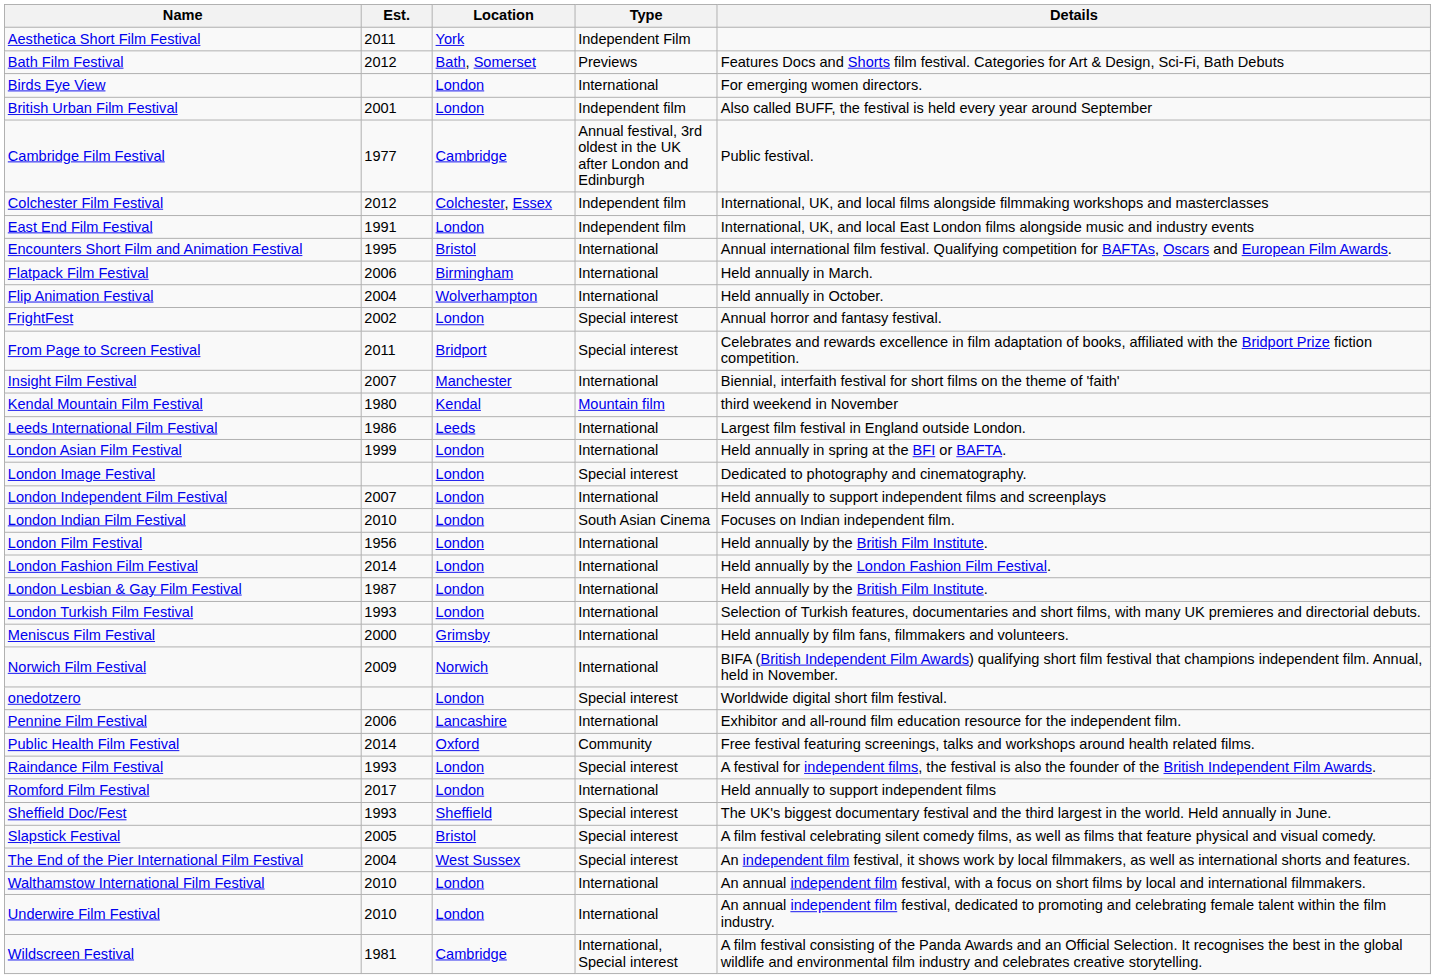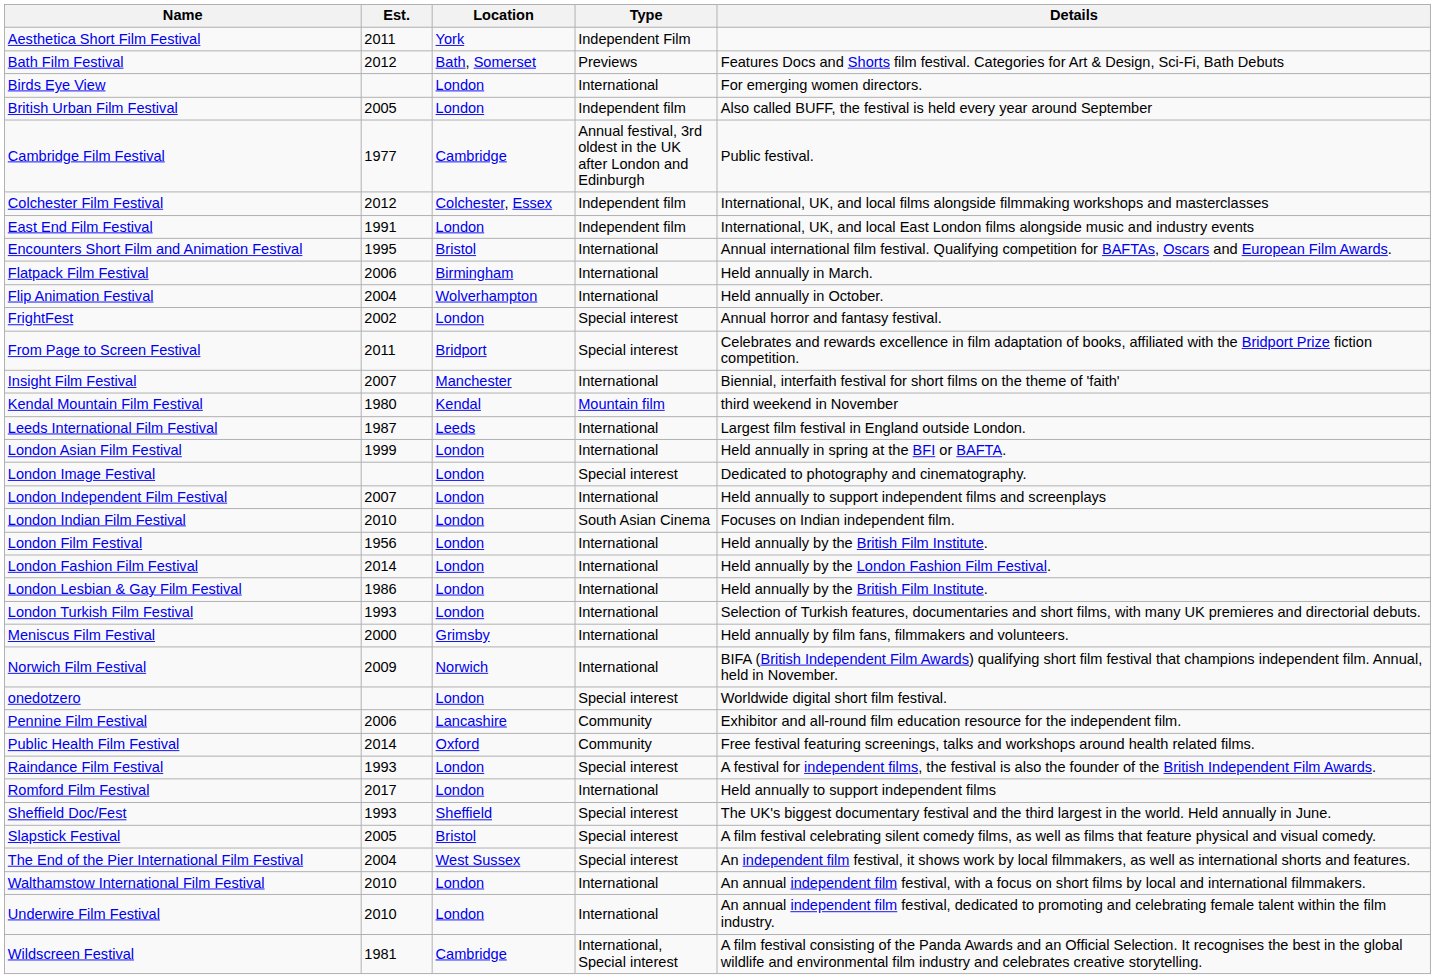 <table class="wikitable">
 <tr>
 <th width="25%">Name</th>
 <th width="5%">Est.</th>
 <th width="10%">Location</th>
 <th width="10%">Type</th>
 <th>Details</th>
 </tr>
 <tr>
 <td><a href='#'>Aesthetica Short Film Festival</a></td>
 <td>2011</td>
 <td><a href='#'>York</a></td>
 <td>Independent Film</td>
 <td Annual festival screening films 25 minutes and under – all genres represented. Competition, special events, master classes.></td>
 </tr>
 <tr>
 <td><a href='#'>Bath Film Festival</a></td>
 <td>2012</td>
 <td><a href='#'>Bath</a>, <a href='#'>Somerset</a></td>
 <td>Previews</td>
 <td>Features Docs and <a href='#'>Shorts</a> film festival. Categories for Art & Design, Sci-Fi, Bath Debuts</td>
 </tr>
 <tr>
 <td><a href='#'>Birds Eye View</a></td>
 <td></td>
 <td><a href='#'>London</a></td>
 <td>International</td>
 <td>For emerging women directors.</td>
 </tr>
 <tr>
 <td><a href='#'>British Urban Film Festival</a></td>
-<td>2001</td>
+<td>2005</td>
 <td><a href='#'>London</a></td>
 <td>Independent film</td>
 <td>Also called BUFF, the festival is held every year around September</td>
 </tr>
 <tr>
 <td><a href='#'>Cambridge Film Festival</a></td>
 <td>1977</td>
 <td><a href='#'>Cambridge</a></td>
 <td>Annual festival, 3rd oldest in the UK after London and Edinburgh</td>
 <td>Public festival.</td>
 </tr>
 <tr>
 <td><a href='#'>Colchester Film Festival</a></td>
 <td>2012</td>
 <td><a href='#'>Colchester</a>, <a href='#'>Essex</a></td>
 <td>Independent film</td>
 <td>International, UK, and local films alongside filmmaking workshops and masterclasses</td>
 </tr>
 <tr>
 <td><a href='#'>East End Film Festival</a></td>
 <td>1991</td>
 <td><a href='#'>London</a></td>
 <td>Independent film</td>
 <td>International, UK, and local East London films alongside music and industry events</td>
 </tr>
 <tr>
 <td><a href='#'>Encounters Short Film and Animation Festival</a></td>
 <td>1995</td>
 <td><a href='#'>Bristol</a></td>
 <td>International</td>
 <td>Annual international film festival. Qualifying competition for <a href='#'>BAFTAs</a>, <a href='#'>Oscars</a> and <a href='#'>European Film Awards</a>.</td>
 </tr>
 <tr>
 <td><a href='#'>Flatpack Film Festival</a></td>
 <td>2006</td>
 <td><a href='#'>Birmingham</a></td>
 <td>International</td>
 <td>Held annually in March.</td>
 </tr>
 <tr>
 <td><a href='#'>Flip Animation Festival</a></td>
 <td>2004</td>
 <td><a href='#'>Wolverhampton</a></td>
 <td>International</td>
 <td>Held annually in October.</td>
 </tr>
 <tr>
 <td><a href='#'>FrightFest</a></td>
 <td>2002</td>
 <td><a href='#'>London</a></td>
 <td>Special interest</td>
 <td>Annual horror and fantasy festival.</td>
 </tr>
 <tr>
 <td><a href='#'>From Page to Screen Festival</a></td>
 <td>2011</td>
 <td><a href='#'>Bridport</a></td>
 <td>Special interest</td>
 <td>Celebrates and rewards excellence in film adaptation of books, affiliated with the <a href='#'>Bridport Prize</a> fiction competition.</td>
 </tr>
 <tr>
 <td><a href='#'>Insight Film Festival</a></td>
 <td>2007</td>
 <td><a href='#'>Manchester</a></td>
 <td>International</td>
 <td>Biennial, interfaith festival for short films on the theme of 'faith'</td>
 </tr>
 <tr>
 <td><a href='#'>Kendal Mountain Film Festival</a></td>
 <td>1980</td>
 <td><a href='#'>Kendal</a></td>
 <td><a href='#'>Mountain film</a></td>
 <td>third weekend in November</td>
 </tr>
 <tr>
 <td><a href='#'>Leeds International Film Festival</a></td>
-<td>1986</td>
+<td>1987</td>
 <td><a href='#'>Leeds</a></td>
 <td>International</td>
 <td>Largest film festival in England outside London.</td>
 </tr>
 <tr>
 <td><a href='#'>London Asian Film Festival</a></td>
 <td>1999</td>
 <td><a href='#'>London</a></td>
 <td>International</td>
 <td>Held annually in spring at the <a href='#'>BFI</a> or <a href='#'>BAFTA</a>.</td>
 </tr>
 <tr>
 <td><a href='#'>London Image Festival</a></td>
 <td></td>
 <td><a href='#'>London</a></td>
 <td>Special interest</td>
 <td>Dedicated to photography and cinematography.</td>
 </tr>
 <tr>
 <td><a href='#'>London Independent Film Festival</a></td>
 <td>2007</td>
 <td><a href='#'>London</a></td>
 <td>International</td>
 <td>Held annually to support independent films and screenplays</td>
 </tr>
 <tr>
 <td><a href='#'>London Indian Film Festival</a></td>
 <td>2010</td>
 <td><a href='#'>London</a></td>
 <td>South Asian Cinema</td>
 <td>Focuses on Indian independent film.</td>
 </tr>
 <tr>
 <td><a href='#'>London Film Festival</a></td>
 <td>1956</td>
 <td><a href='#'>London</a></td>
 <td>International</td>
 <td>Held annually by the <a href='#'>British Film Institute</a>.</td>
 </tr>
 <tr>
 <td><a href='#'>London Fashion Film Festival</a></td>
 <td>2014</td>
 <td><a href='#'>London</a></td>
 <td>International</td>
 <td>Held annually by the <a href='#'>London Fashion Film Festival</a>.</td>
 </tr>
 <tr>
 <td><a href='#'>London Lesbian & Gay Film Festival</a></td>
-<td>1987</td>
+<td>1986</td>
 <td><a href='#'>London</a></td>
 <td>International</td>
 <td>Held annually by the <a href='#'>British Film Institute</a>.</td>
 </tr>
 <tr>
 <td><a href='#'>London Turkish Film Festival</a></td>
 <td>1993</td>
 <td><a href='#'>London</a></td>
 <td>International</td>
 <td>Selection of Turkish features, documentaries and short films, with many UK premieres and directorial debuts.</td>
 </tr>
 <tr>
 <td><a href='#'>Meniscus Film Festival</a></td>
 <td>2000</td>
 <td><a href='#'>Grimsby</a></td>
 <td>International</td>
 <td>Held annually by film fans, filmmakers and volunteers.</td>
 </tr>
 <tr>
 <td><a href='#'>Norwich Film Festival</a></td>
 <td>2009</td>
 <td><a href='#'>Norwich</a></td>
 <td>International</td>
 <td>BIFA (<a href='#'>British Independent Film Awards</a>) qualifying short film festival that champions independent film. Annual, held in November.</td>
 </tr>
 <tr>
 <td><a href='#'>onedotzero</a></td>
 <td></td>
 <td><a href='#'>London</a></td>
 <td>Special interest</td>
 <td>Worldwide digital short film festival.</td>
 </tr>
 <tr>
 <td><a href='#'>Pennine Film Festival</a></td>
 <td>2006</td>
 <td><a href='#'>Lancashire</a></td>
-<td>International</td>
+<td>Community</td>
 <td>Exhibitor and all-round film education resource for the independent film.</td>
 </tr>
 <tr>
 <td><a href='#'>Public Health Film Festival</a></td>
 <td>2014</td>
 <td><a href='#'>Oxford</a></td>
 <td>Community</td>
 <td>Free festival featuring screenings, talks and workshops around health related films.</td>
 </tr>
 <tr>
 <td><a href='#'>Raindance Film Festival</a></td>
 <td>1993</td>
 <td><a href='#'>London</a></td>
 <td>Special interest</td>
 <td>A festival for <a href='#'>independent films</a>, the festival is also the founder of the <a href='#'>British Independent Film Awards</a>.</td>
 </tr>
 <tr>
 <td><a href='#'>Romford Film Festival</a></td>
 <td>2017</td>
 <td><a href='#'>London</a></td>
 <td>International</td>
 <td>Held annually to support independent films</td>
 </tr>
 <tr>
 <td><a href='#'>Sheffield Doc/Fest</a></td>
 <td>1993</td>
 <td><a href='#'>Sheffield</a></td>
 <td>Special interest</td>
 <td>The UK's biggest documentary festival and the third largest in the world. Held annually in June.</td>
 </tr>
 <tr>
 <td><a href='#'>Slapstick Festival</a></td>
 <td>2005</td>
 <td><a href='#'>Bristol</a></td>
 <td>Special interest</td>
 <td>A film festival celebrating silent comedy films, as well as films that feature physical and visual comedy.</td>
 </tr>
 <tr>
 <td><a href='#'>The End of the Pier International Film Festival</a></td>
 <td>2004</td>
 <td><a href='#'>West Sussex</a></td>
 <td>Special interest</td>
 <td>An <a href='#'>independent film</a> festival, it shows work by local filmmakers, as well as international shorts and features.</td>
 </tr>
 <tr>
 <td><a href='#'>Walthamstow International Film Festival</a></td>
 <td>2010</td>
 <td><a href='#'>London</a></td>
 <td>International</td>
 <td>An annual <a href='#'>independent film</a> festival, with a focus on short films by local and international filmmakers.</td>
 </tr>
 <tr>
 <td><a href='#'>Underwire Film Festival</a></td>
 <td>2010</td>
 <td><a href='#'>London</a></td>
 <td>International</td>
 <td>An annual <a href='#'>independent film</a> festival, dedicated to promoting and celebrating female talent within the film industry.</td>
 </tr>
 <tr>
 <td><a href='#'>Wildscreen Festival</a></td>
 <td>1981</td>
 <td><a href='#'>Cambridge</a></td>
 <td>International, Special interest</td>
 <td>A film festival consisting of the Panda Awards and an Official Selection. It recognises the best in the global wildlife and environmental film industry and celebrates creative storytelling.</td>
 </tr>
 </table>
